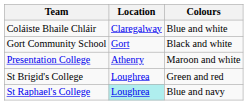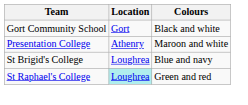 <table class="wikitable sortable">
 <tr>
 <th>Team</th>
 <th>Location</th>
 <th>Colours</th>
-</tr>
-<tr>
-<td>Coláiste Bhaile Chláir</td>
-<td><a href='#'>Claregalway</a></td>
-<td>Blue and white</td>
 </tr>
 <tr>
 <td>Gort Community School</td>
 <td><a href='#'>Gort</a></td>
 <td>Black and white</td>
 </tr>
 <tr>
 <td><a href='#'>Presentation College</a></td>
 <td><a href='#'>Athenry</a></td>
 <td>Maroon and white</td>
 </tr>
 <tr>
 <td>St Brigid's College</td>
 <td><a href='#'>Loughrea</a></td>
-<td>Green and red</td>
+<td>Blue and navy</td>
 </tr>
 <tr>
 <td><a href='#'>St Raphael's College</a></td>
 <td style="background: paleturquoise;"><a href='#'>Loughrea</a></td>
-<td>Blue and navy</td>
+<td>Green and red</td>
 </tr>
 </table>
